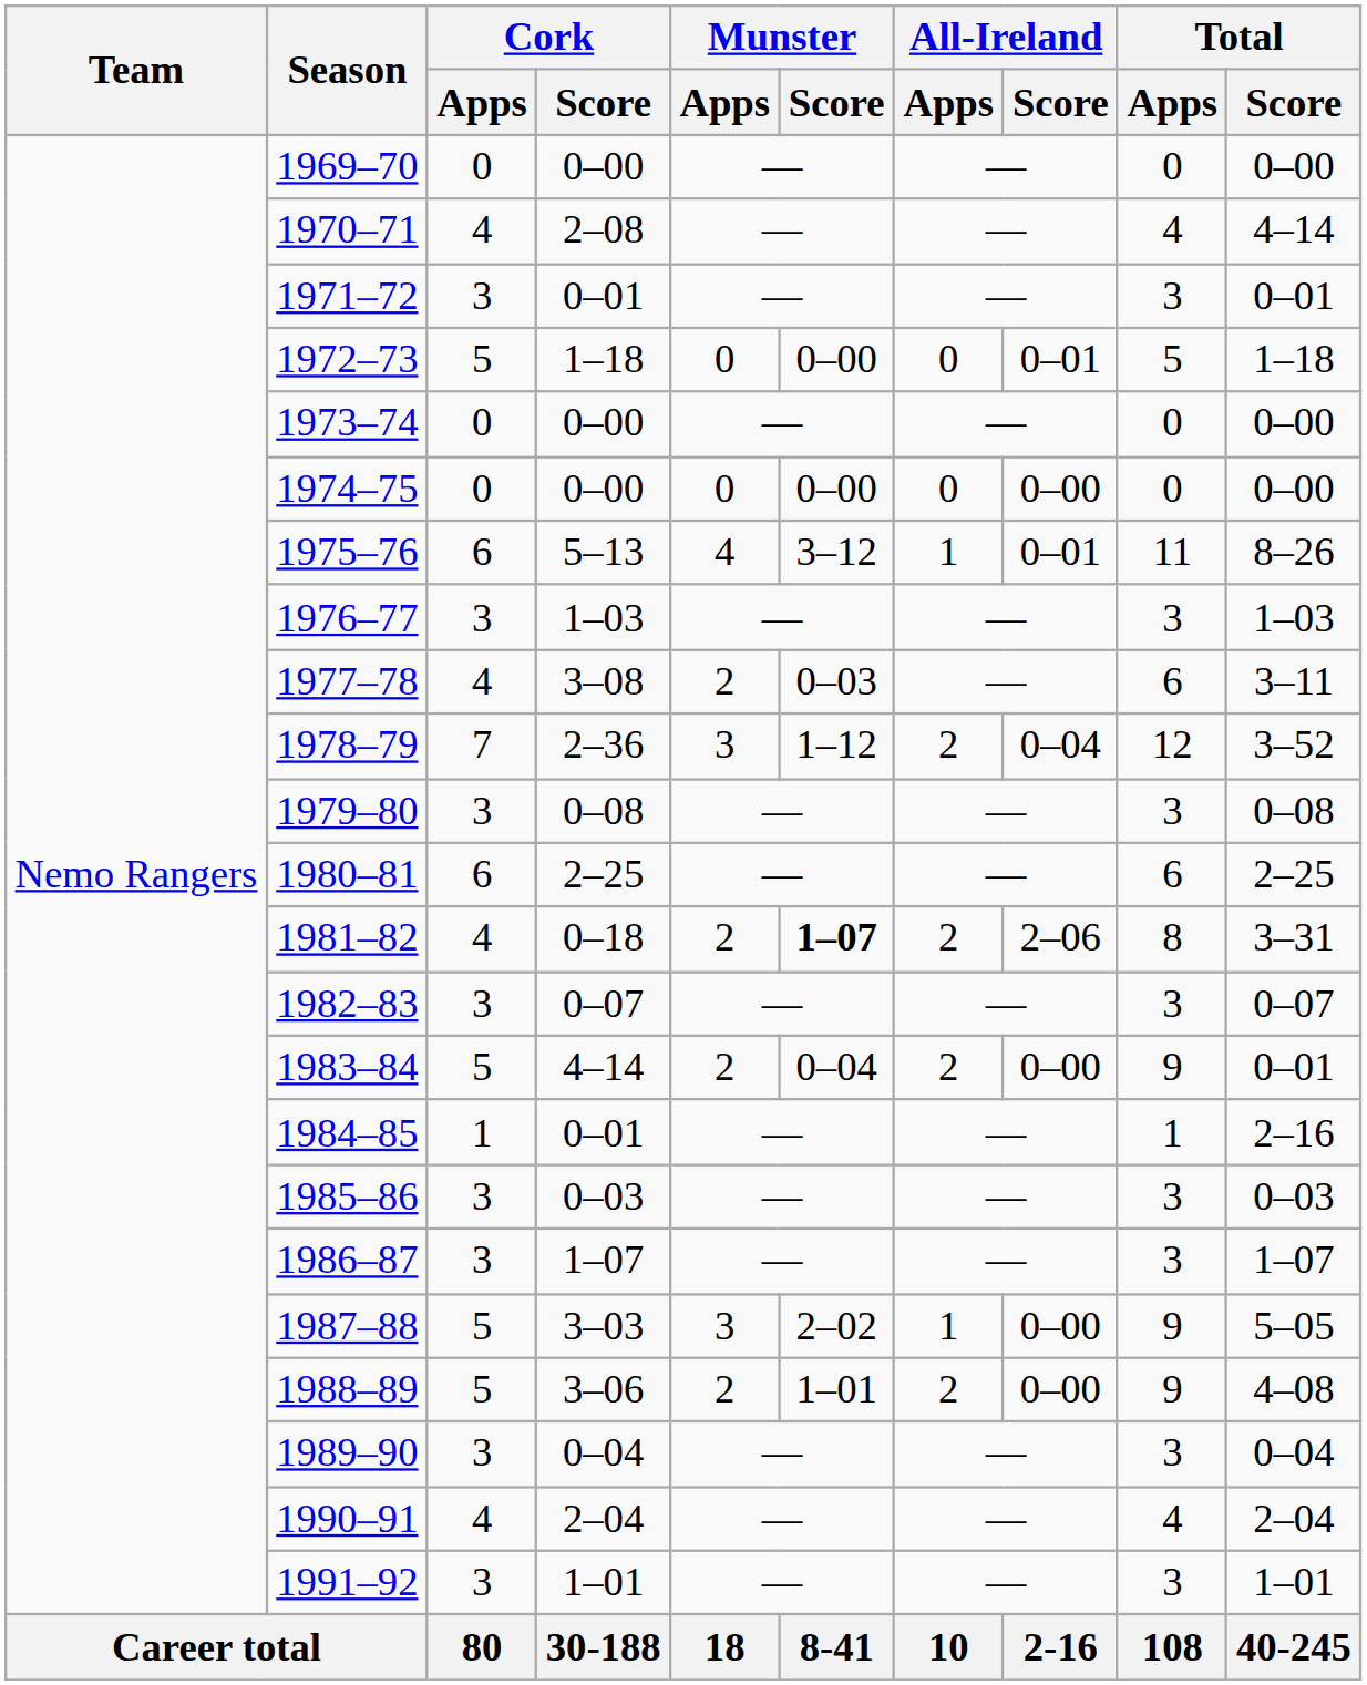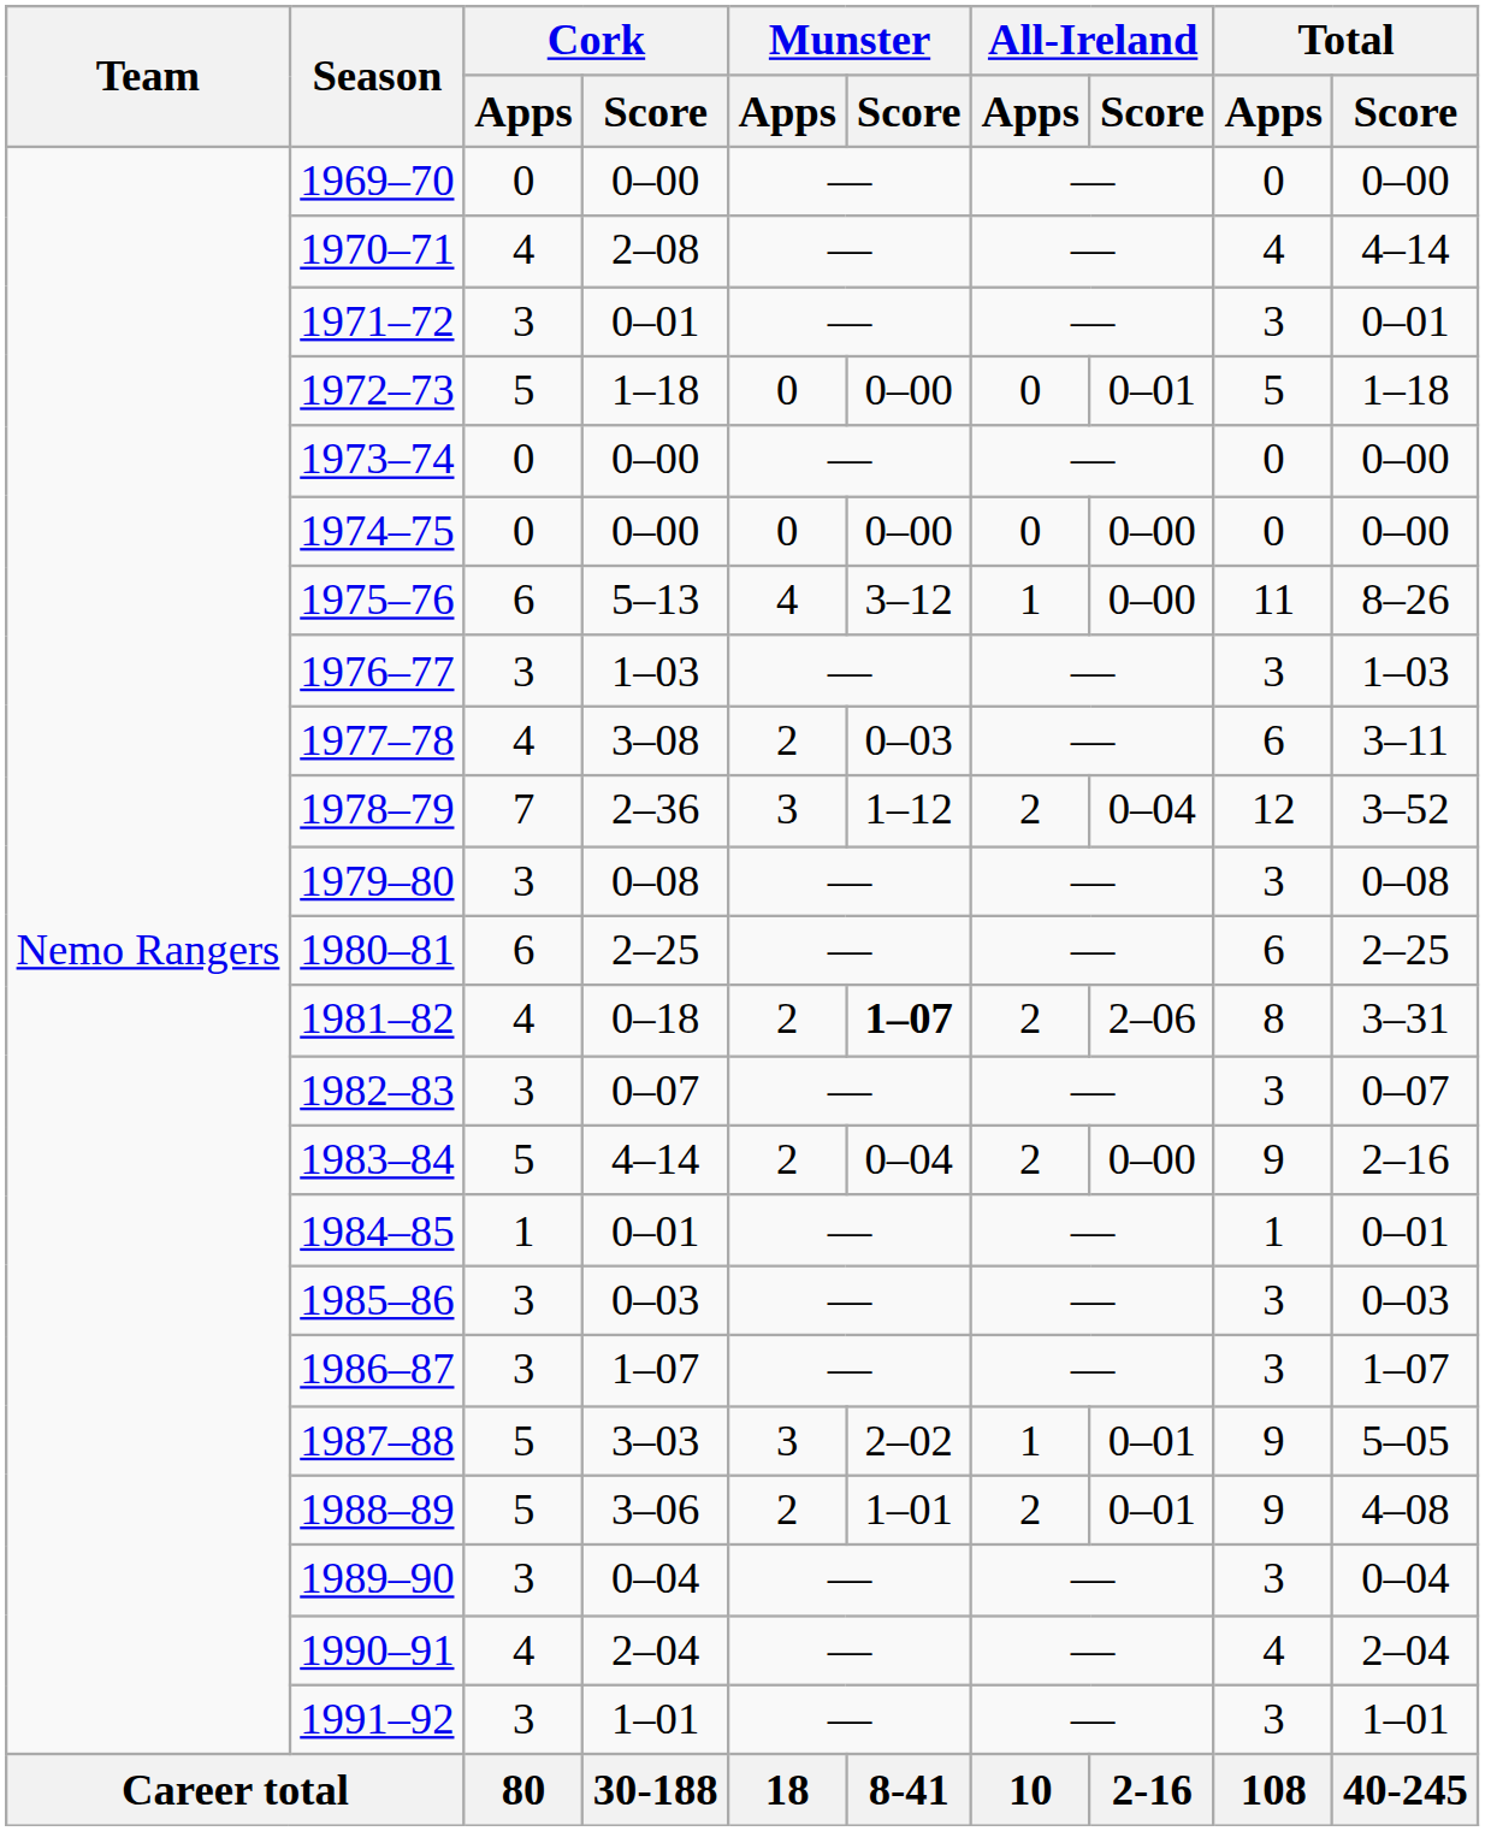 <table class="wikitable" style="text-align:center">
 <tr>
 <th rowspan="2">Team</th>
 <th rowspan="2">Season</th>
 <th colspan="2"><a href='#'>Cork</a></th>
 <th colspan="2"><a href='#'>Munster</a></th>
 <th colspan="2"><a href='#'>All-Ireland</a></th>
 <th colspan="2">Total</th>
 </tr>
 <tr>
 <th>Apps</th>
 <th>Score</th>
 <th>Apps</th>
 <th>Score</th>
 <th>Apps</th>
 <th>Score</th>
 <th>Apps</th>
 <th>Score</th>
 </tr>
 <tr>
 <td rowspan="23"><a href='#'>Nemo Rangers</a></td>
 <td><a href='#'>1969–70</a></td>
 <td>0</td>
 <td>0–00</td>
 <td colspan=2>—</td>
 <td colspan=2>—</td>
 <td>0</td>
 <td>0–00</td>
 </tr>
 <tr>
 <td><a href='#'>1970–71</a></td>
 <td>4</td>
 <td>2–08</td>
 <td colspan=2>—</td>
 <td colspan=2>—</td>
 <td>4</td>
 <td>4–14</td>
 </tr>
 <tr>
 <td><a href='#'>1971–72</a></td>
 <td>3</td>
 <td>0–01</td>
 <td colspan=2>—</td>
 <td colspan=2>—</td>
 <td>3</td>
 <td>0–01</td>
 </tr>
 <tr>
 <td><a href='#'>1972–73</a></td>
 <td>5</td>
 <td>1–18</td>
 <td>0</td>
 <td>0–00</td>
 <td>0</td>
 <td>0–01</td>
 <td>5</td>
 <td>1–18</td>
 </tr>
 <tr>
 <td><a href='#'>1973–74</a></td>
 <td>0</td>
 <td>0–00</td>
 <td colspan=2>—</td>
 <td colspan=2>—</td>
 <td>0</td>
 <td>0–00</td>
 </tr>
 <tr>
 <td><a href='#'>1974–75</a></td>
 <td>0</td>
 <td>0–00</td>
 <td>0</td>
 <td>0–00</td>
 <td>0</td>
 <td>0–00</td>
 <td>0</td>
 <td>0–00</td>
 </tr>
 <tr>
 <td><a href='#'>1975–76</a></td>
 <td>6</td>
 <td>5–13</td>
 <td>4</td>
 <td>3–12</td>
 <td>1</td>
-<td>0–01</td>
+<td>0–00</td>
 <td>11</td>
 <td>8–26</td>
 </tr>
 <tr>
 <td><a href='#'>1976–77</a></td>
 <td>3</td>
 <td>1–03</td>
 <td colspan=2>—</td>
 <td colspan=2>—</td>
 <td>3</td>
 <td>1–03</td>
 </tr>
 <tr>
 <td><a href='#'>1977–78</a></td>
 <td>4</td>
 <td>3–08</td>
 <td>2</td>
 <td>0–03</td>
 <td colspan=2>—</td>
 <td>6</td>
 <td>3–11</td>
 </tr>
 <tr>
 <td><a href='#'>1978–79</a></td>
 <td>7</td>
 <td>2–36</td>
 <td>3</td>
 <td>1–12</td>
 <td>2</td>
 <td>0–04</td>
 <td>12</td>
 <td>3–52</td>
 </tr>
 <tr>
 <td><a href='#'>1979–80</a></td>
 <td>3</td>
 <td>0–08</td>
 <td colspan=2>—</td>
 <td colspan=2>—</td>
 <td>3</td>
 <td>0–08</td>
 </tr>
 <tr>
 <td><a href='#'>1980–81</a></td>
 <td>6</td>
 <td>2–25</td>
 <td colspan=2>—</td>
 <td colspan=2>—</td>
 <td>6</td>
 <td>2–25</td>
 </tr>
 <tr>
 <td><a href='#'>1981–82</a></td>
 <td>4</td>
 <td>0–18</td>
 <td>2</td>
 <td><strong>1–07</strong></td>
 <td>2</td>
 <td>2–06</td>
 <td>8</td>
 <td>3–31</td>
 </tr>
 <tr>
 <td><a href='#'>1982–83</a></td>
 <td>3</td>
 <td>0–07</td>
 <td colspan=2>—</td>
 <td colspan=2>—</td>
 <td>3</td>
 <td>0–07</td>
 </tr>
 <tr>
 <td><a href='#'>1983–84</a></td>
 <td>5</td>
 <td>4–14</td>
 <td>2</td>
 <td>0–04</td>
 <td>2</td>
 <td>0–00</td>
 <td>9</td>
-<td>0–01</td>
+<td>2–16</td>
 </tr>
 <tr>
 <td><a href='#'>1984–85</a></td>
 <td>1</td>
 <td>0–01</td>
 <td colspan=2>—</td>
 <td colspan=2>—</td>
 <td>1</td>
-<td>2–16</td>
+<td>0–01</td>
 </tr>
 <tr>
 <td><a href='#'>1985–86</a></td>
 <td>3</td>
 <td>0–03</td>
 <td colspan=2>—</td>
 <td colspan=2>—</td>
 <td>3</td>
 <td>0–03</td>
 </tr>
 <tr>
 <td><a href='#'>1986–87</a></td>
 <td>3</td>
 <td>1–07</td>
 <td colspan=2>—</td>
 <td colspan=2>—</td>
 <td>3</td>
 <td>1–07</td>
 </tr>
 <tr>
 <td><a href='#'>1987–88</a></td>
 <td>5</td>
 <td>3–03</td>
 <td>3</td>
 <td>2–02</td>
 <td>1</td>
-<td>0–00</td>
+<td>0–01</td>
 <td>9</td>
 <td>5–05</td>
 </tr>
 <tr>
 <td><a href='#'>1988–89</a></td>
 <td>5</td>
 <td>3–06</td>
 <td>2</td>
 <td>1–01</td>
 <td>2</td>
-<td>0–00</td>
+<td>0–01</td>
 <td>9</td>
 <td>4–08</td>
 </tr>
 <tr>
 <td><a href='#'>1989–90</a></td>
 <td>3</td>
 <td>0–04</td>
 <td colspan=2>—</td>
 <td colspan=2>—</td>
 <td>3</td>
 <td>0–04</td>
 </tr>
 <tr>
 <td><a href='#'>1990–91</a></td>
 <td>4</td>
 <td>2–04</td>
 <td colspan=2>—</td>
 <td colspan=2>—</td>
 <td>4</td>
 <td>2–04</td>
 </tr>
 <tr>
 <td><a href='#'>1991–92</a></td>
 <td>3</td>
 <td>1–01</td>
 <td colspan=2>—</td>
 <td colspan=2>—</td>
 <td>3</td>
 <td>1–01</td>
 </tr>
 <tr>
 <th colspan="2">Career total</th>
 <th>80</th>
 <th>30-188</th>
 <th>18</th>
 <th>8-41</th>
 <th>10</th>
 <th>2-16</th>
 <th>108</th>
 <th>40-245</th>
 </tr>
 </table>
